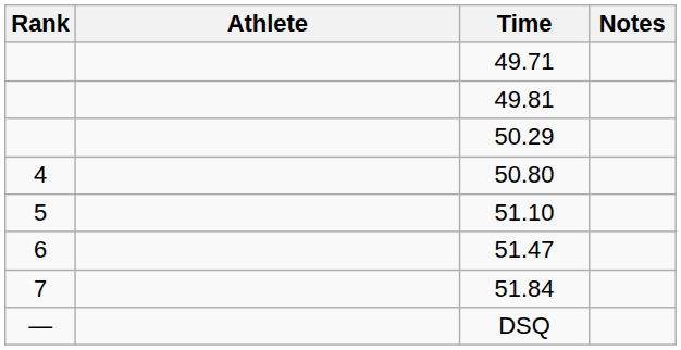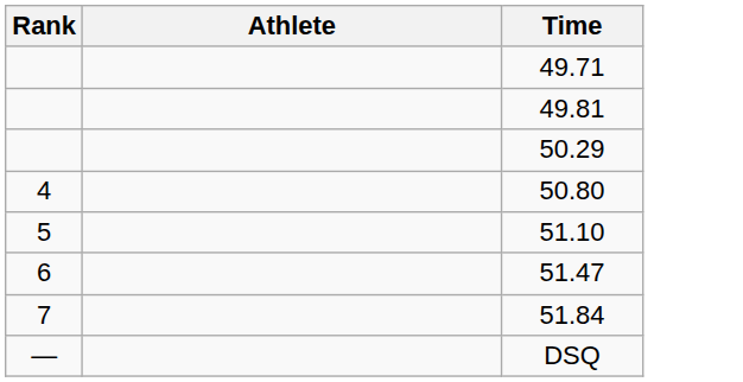 <table class="wikitable" style="text-align:center">
 <tr>
 <th width=40>Rank</th>
 <th width=250>Athlete</th>
 <th width=80>Time</th>
-<th width=50>Notes</th>
 </tr>
 <tr>
 <td></td>
 <td align=left></td>
 <td>49.71</td>
-<td></td>
 </tr>
 <tr>
 <td></td>
 <td align=left></td>
 <td>49.81</td>
-<td></td>
 </tr>
 <tr>
 <td></td>
 <td align=left></td>
 <td>50.29</td>
-<td></td>
 </tr>
 <tr>
 <td>4</td>
 <td align=left></td>
 <td>50.80</td>
-<td></td>
 </tr>
 <tr>
 <td>5</td>
 <td align=left></td>
 <td>51.10</td>
-<td></td>
 </tr>
 <tr>
 <td>6</td>
 <td align=left></td>
 <td>51.47</td>
-<td></td>
 </tr>
 <tr>
 <td>7</td>
 <td align=left></td>
 <td>51.84</td>
-<td></td>
 </tr>
 <tr>
 <td>—</td>
 <td align=left></td>
 <td>DSQ</td>
-<td></td>
 </tr>
 </table>
